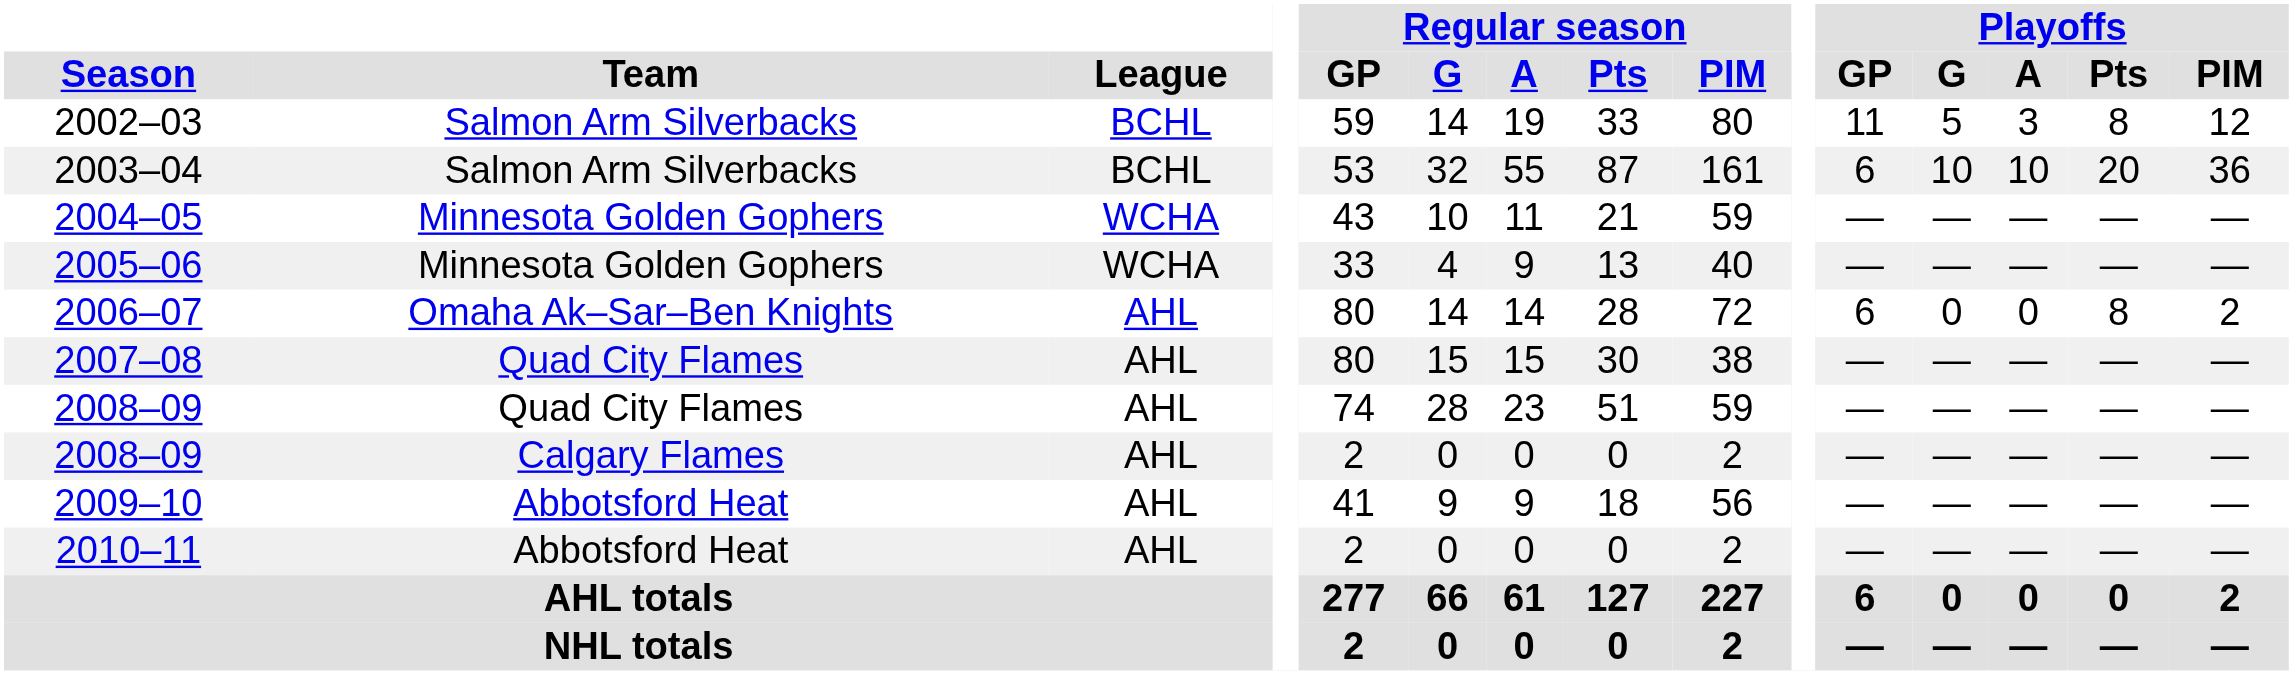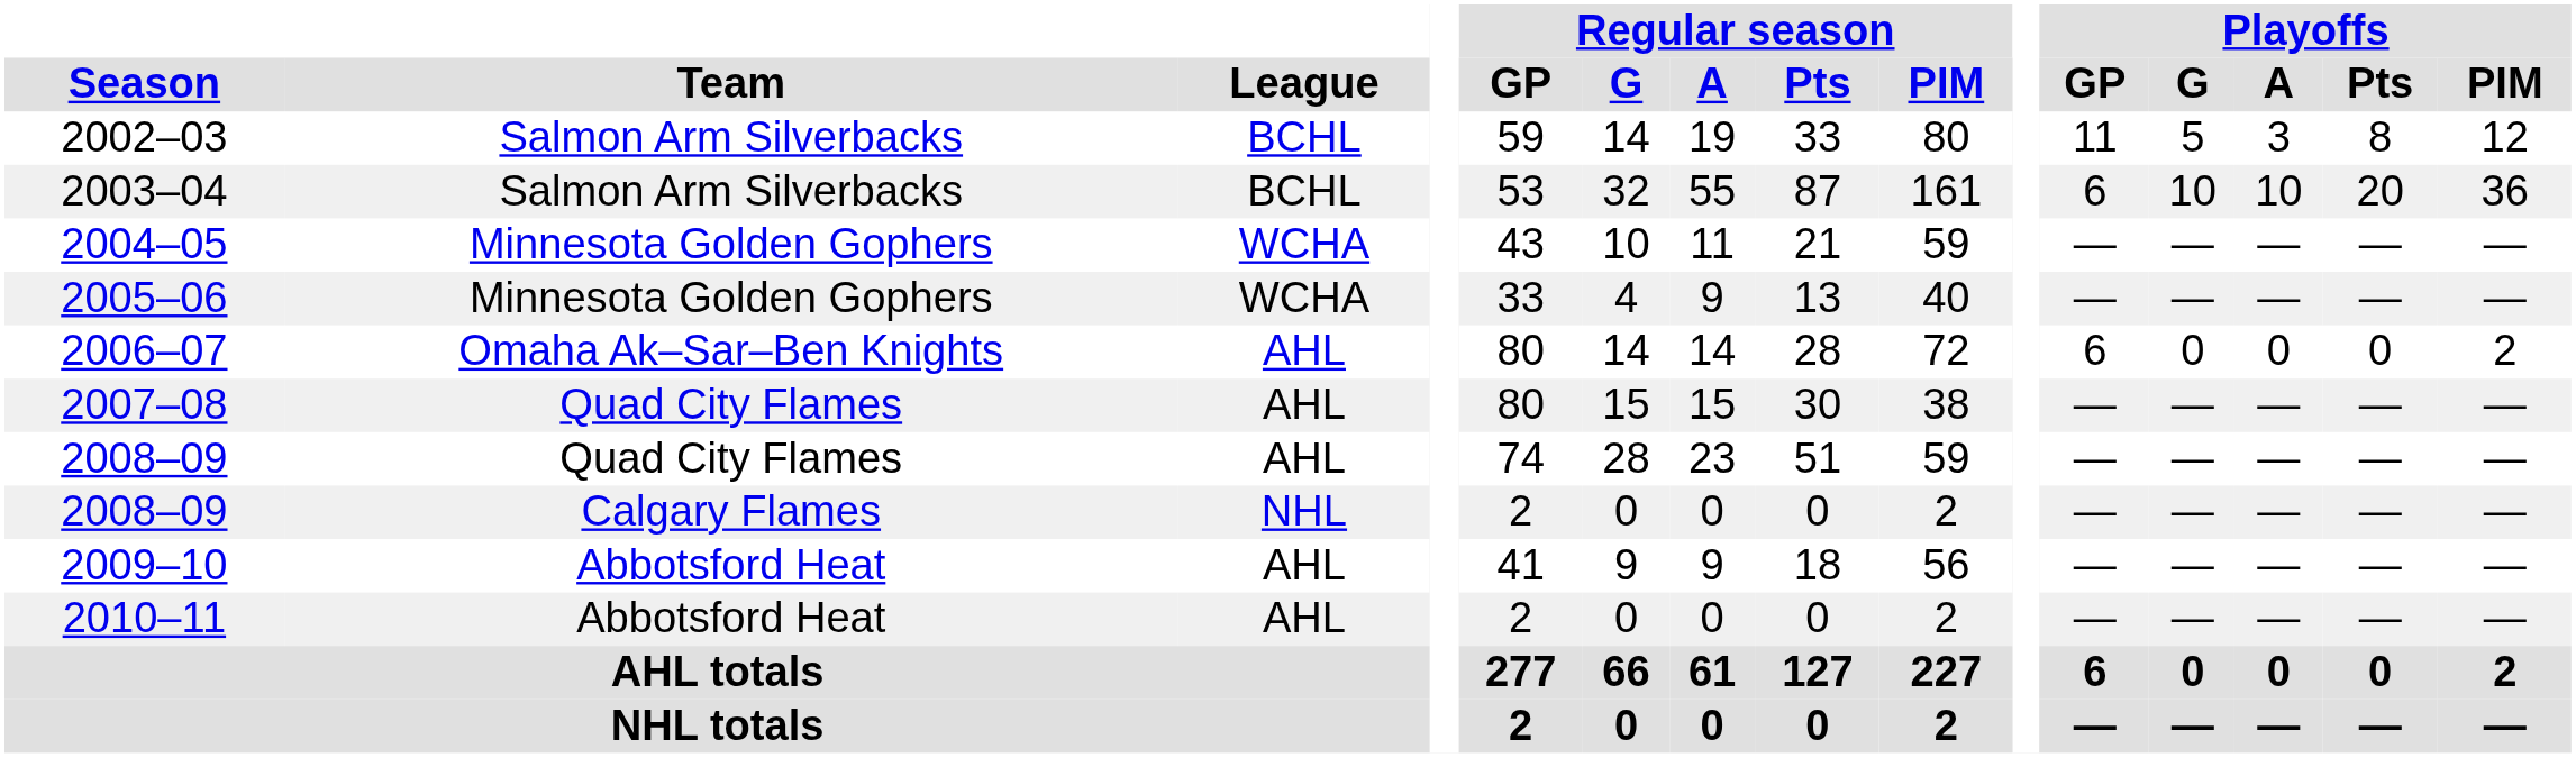 <table border="0" cellpadding="1" cellspacing="0" style="text-align:center; width:60em">
 <tr bgcolor="#e0e0e0">
 <th colspan="3" bgcolor="#ffffff"> </th>
 <th rowspan="100" bgcolor="#ffffff"> </th>
 <th colspan="5"><a href='#'>Regular season</a></th>
 <th rowspan="100" bgcolor="#ffffff"> </th>
 <th colspan="5"><a href='#'>Playoffs</a></th>
 </tr>
 <tr bgcolor="#e0e0e0">
 <th><a href='#'>Season</a></th>
 <th>Team</th>
 <th>League</th>
 <th>GP</th>
 <th><a href='#'>G</a></th>
 <th><a href='#'>A</a></th>
 <th><a href='#'>Pts</a></th>
 <th><a href='#'>PIM</a></th>
 <th>GP</th>
 <th>G</th>
 <th>A</th>
 <th>Pts</th>
 <th>PIM</th>
 </tr>
 <tr>
 <td>2002–03</td>
 <td><a href='#'>Salmon Arm Silverbacks</a></td>
 <td><a href='#'>BCHL</a></td>
 <td>59</td>
 <td>14</td>
 <td>19</td>
 <td>33</td>
 <td>80</td>
 <td>11</td>
 <td>5</td>
 <td>3</td>
 <td>8</td>
 <td>12</td>
 </tr>
 <tr bgcolor="#f0f0f0">
 <td>2003–04</td>
 <td>Salmon Arm Silverbacks</td>
 <td>BCHL</td>
 <td>53</td>
 <td>32</td>
 <td>55</td>
 <td>87</td>
 <td>161</td>
 <td>6</td>
 <td>10</td>
 <td>10</td>
 <td>20</td>
 <td>36</td>
 </tr>
 <tr>
 <td><a href='#'>2004–05</a></td>
 <td><a href='#'>Minnesota Golden Gophers</a></td>
 <td><a href='#'>WCHA</a></td>
 <td>43</td>
 <td>10</td>
 <td>11</td>
 <td>21</td>
 <td>59</td>
 <td>—</td>
 <td>—</td>
 <td>—</td>
 <td>—</td>
 <td>—</td>
 </tr>
 <tr bgcolor="#f0f0f0">
 <td><a href='#'>2005–06</a></td>
 <td>Minnesota Golden Gophers</td>
 <td>WCHA</td>
 <td>33</td>
 <td>4</td>
 <td>9</td>
 <td>13</td>
 <td>40</td>
 <td>—</td>
 <td>—</td>
 <td>—</td>
 <td>—</td>
 <td>—</td>
 </tr>
 <tr>
 <td><a href='#'>2006–07</a></td>
 <td><a href='#'>Omaha Ak–Sar–Ben Knights</a></td>
 <td><a href='#'>AHL</a></td>
 <td>80</td>
 <td>14</td>
 <td>14</td>
 <td>28</td>
 <td>72</td>
 <td>6</td>
 <td>0</td>
 <td>0</td>
-<td>8</td>
+<td>0</td>
 <td>2</td>
 </tr>
 <tr bgcolor="#f0f0f0">
 <td><a href='#'>2007–08</a></td>
 <td><a href='#'>Quad City Flames</a></td>
 <td>AHL</td>
 <td>80</td>
 <td>15</td>
 <td>15</td>
 <td>30</td>
 <td>38</td>
 <td>—</td>
 <td>—</td>
 <td>—</td>
 <td>—</td>
 <td>—</td>
 </tr>
 <tr>
 <td><a href='#'>2008–09</a></td>
 <td>Quad City Flames</td>
 <td>AHL</td>
 <td>74</td>
 <td>28</td>
 <td>23</td>
 <td>51</td>
 <td>59</td>
 <td>—</td>
 <td>—</td>
 <td>—</td>
 <td>—</td>
 <td>—</td>
 </tr>
 <tr bgcolor="#f0f0f0">
 <td><a href='#'>2008–09</a></td>
 <td><a href='#'>Calgary Flames</a></td>
-<td>AHL</td>
+<td><a href='#'>NHL</a></td>
 <td>2</td>
 <td>0</td>
 <td>0</td>
 <td>0</td>
 <td>2</td>
 <td>—</td>
 <td>—</td>
 <td>—</td>
 <td>—</td>
 <td>—</td>
 </tr>
 <tr>
 <td><a href='#'>2009–10</a></td>
 <td><a href='#'>Abbotsford Heat</a></td>
 <td>AHL</td>
 <td>41</td>
 <td>9</td>
 <td>9</td>
 <td>18</td>
 <td>56</td>
 <td>—</td>
 <td>—</td>
 <td>—</td>
 <td>—</td>
 <td>—</td>
 </tr>
 <tr bgcolor="#f0f0f0">
 <td><a href='#'>2010–11</a></td>
 <td>Abbotsford Heat</td>
 <td>AHL</td>
 <td>2</td>
 <td>0</td>
 <td>0</td>
 <td>0</td>
 <td>2</td>
 <td>—</td>
 <td>—</td>
 <td>—</td>
 <td>—</td>
 <td>—</td>
 </tr>
 <tr bgcolor="#e0e0e0">
 <th colspan="3">AHL totals</th>
 <th>277</th>
 <th>66</th>
 <th>61</th>
 <th>127</th>
 <th>227</th>
 <th>6</th>
 <th>0</th>
 <th>0</th>
 <th>0</th>
 <th>2</th>
 </tr>
 <tr bgcolor="#e0e0e0">
 <th colspan="3">NHL totals</th>
 <th>2</th>
 <th>0</th>
 <th>0</th>
 <th>0</th>
 <th>2</th>
 <th>—</th>
 <th>—</th>
 <th>—</th>
 <th>—</th>
 <th>—</th>
 </tr>
 </table>
